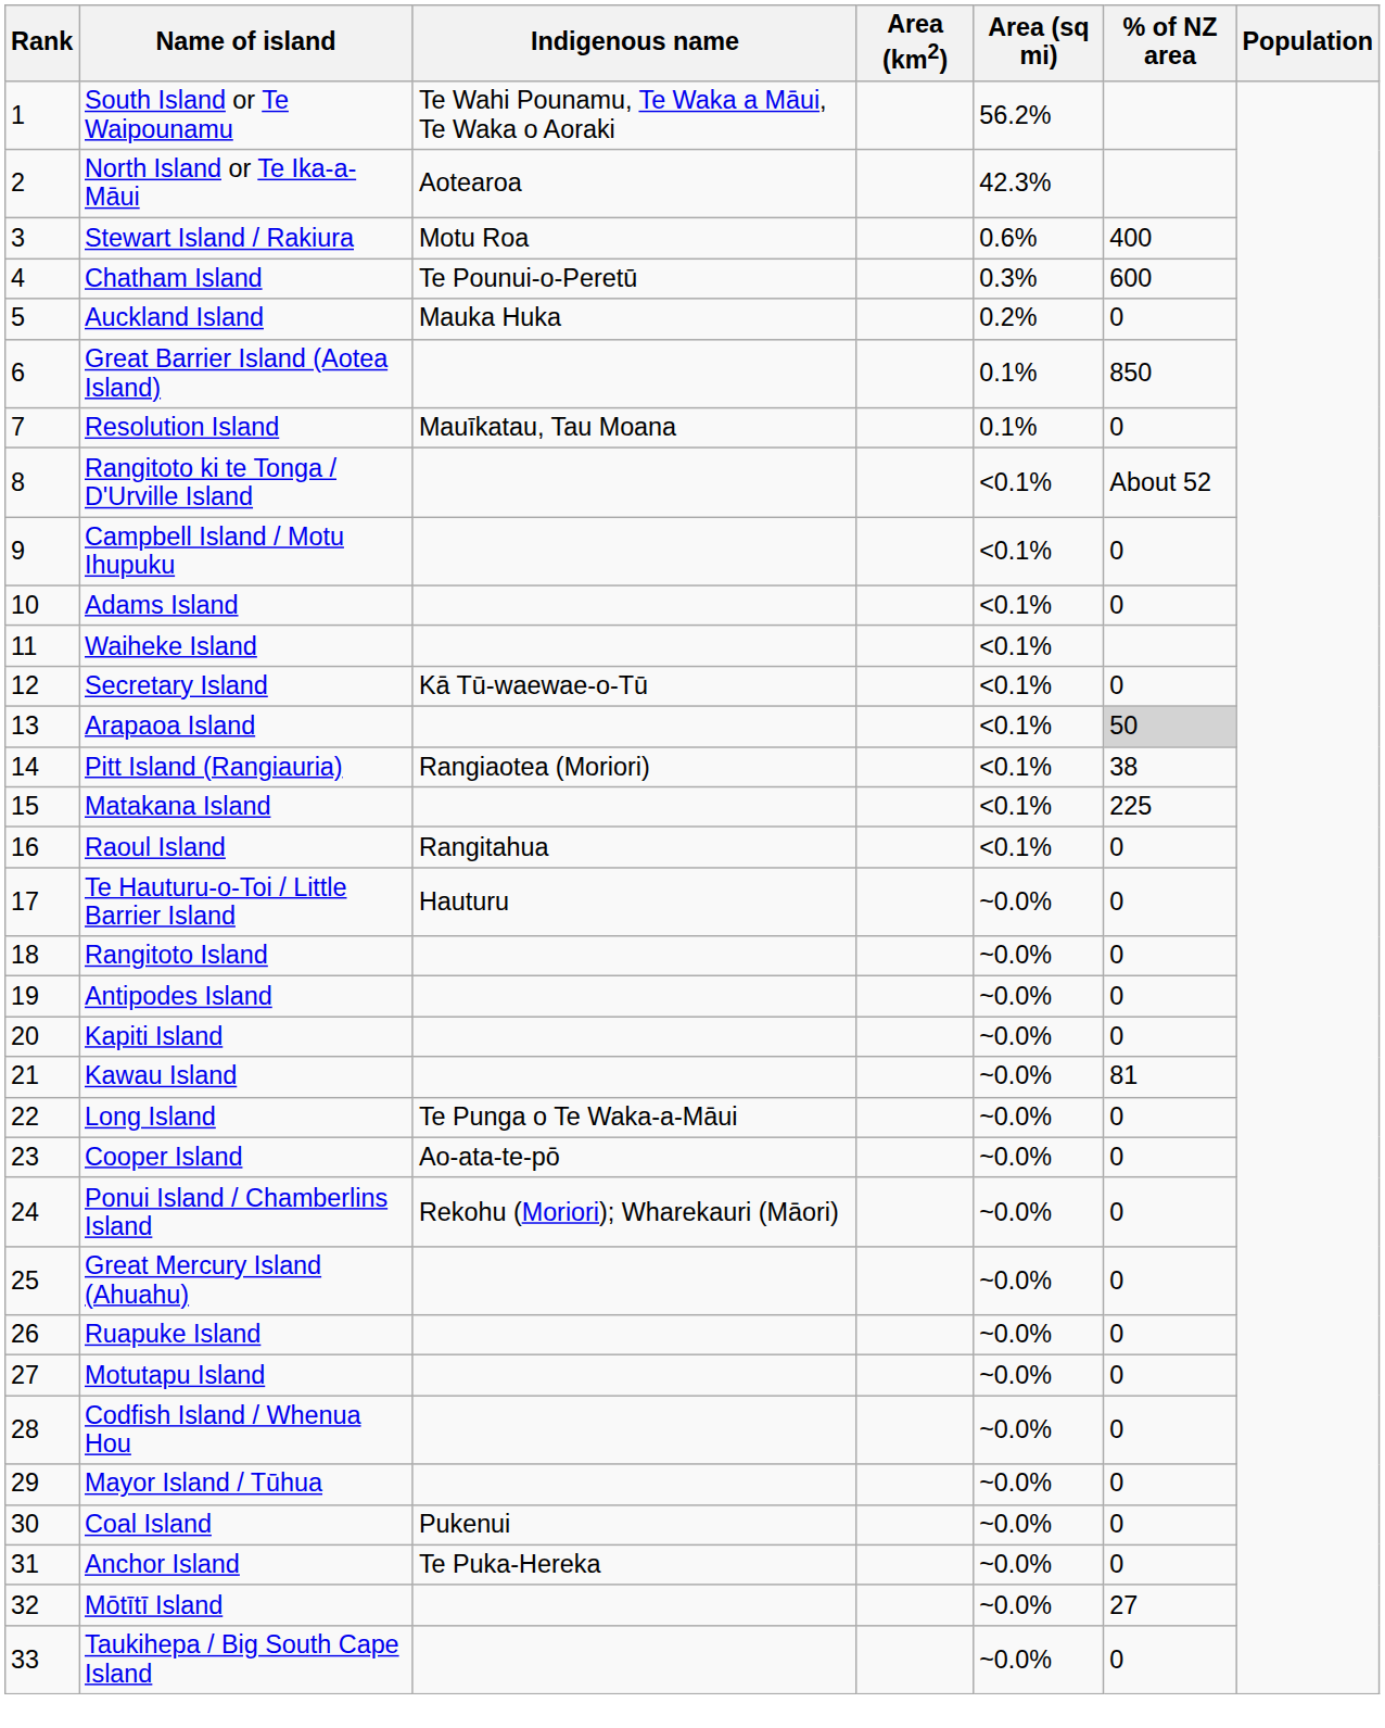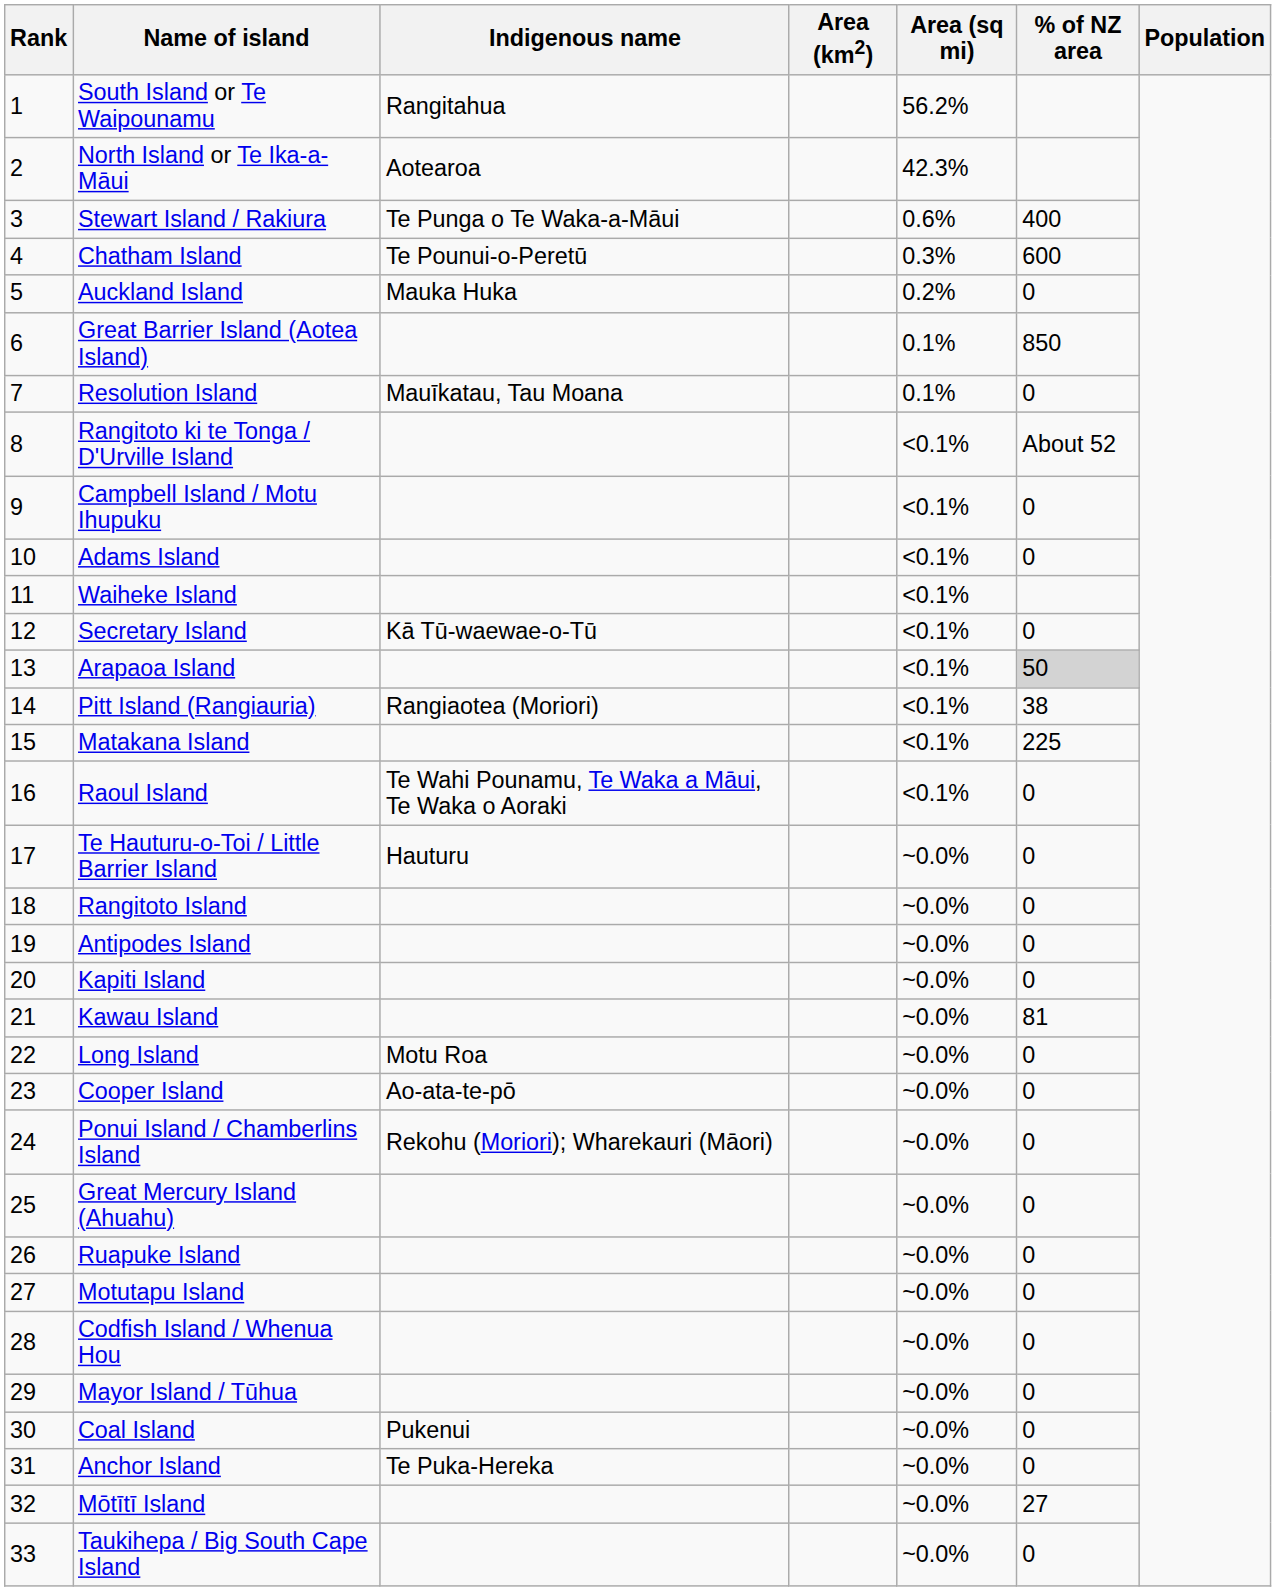 <table class="wikitable sortable" style="border-collapse:collapse; border:1px solid #aaa">
 <tr>
 <th>Rank</th>
 <th>Name of island </th>
 <th>Indigenous name </th>
 <th>Area (km<sup>2</sup>)</th>
 <th>Area (sq mi)</th>
 <th>% of NZ area</th>
 <th>Population</th>
 </tr>
 <tr>
 <td>1</td>
 <td><a href='#'>South Island</a> or <a href='#'>Te Waipounamu</a> </td>
-<td>Te Wahi Pounamu, <a href='#'>Te Waka a Māui</a>, Te Waka o Aoraki</td>
+<td>Rangitahua</td>
 <td></td>
 <td>56.2%</td>
 <td></td>
 </tr>
 <tr>
 <td>2</td>
 <td><a href='#'>North Island</a> or <a href='#'>Te Ika-a-Māui</a> </td>
 <td>Aotearoa</td>
 <td></td>
 <td>42.3%</td>
 <td></td>
 </tr>
 <tr>
 <td>3</td>
 <td><a href='#'>Stewart Island / Rakiura</a></td>
-<td>Motu Roa</td>
+<td>Te Punga o Te Waka-a-Māui</td>
 <td></td>
 <td>0.6%</td>
 <td>400</td>
 </tr>
 <tr>
 <td>4</td>
 <td><a href='#'>Chatham Island</a></td>
 <td>Te Pounui-o-Peretū</td>
 <td></td>
 <td>0.3%</td>
 <td>600</td>
 </tr>
 <tr>
 <td>5</td>
 <td><a href='#'>Auckland Island</a></td>
 <td>Mauka Huka</td>
 <td></td>
 <td>0.2%</td>
 <td>0</td>
 </tr>
 <tr>
 <td>6</td>
 <td><a href='#'>Great Barrier Island (Aotea Island)</a></td>
 <td></td>
 <td></td>
 <td>0.1%</td>
 <td>850</td>
 </tr>
 <tr>
 <td>7</td>
 <td><a href='#'>Resolution Island</a></td>
 <td>Mauīkatau, Tau Moana</td>
 <td></td>
 <td>0.1%</td>
 <td>0</td>
 </tr>
 <tr>
 <td>8</td>
 <td><a href='#'>Rangitoto ki te Tonga / D'Urville Island</a></td>
 <td></td>
 <td></td>
 <td><0.1%</td>
 <td data-sort-value="52">About 52</td>
 </tr>
 <tr>
 <td>9</td>
 <td><a href='#'>Campbell Island / Motu Ihupuku</a></td>
 <td></td>
 <td></td>
 <td><0.1%</td>
 <td>0</td>
 </tr>
 <tr>
 <td>10</td>
 <td><a href='#'>Adams Island</a></td>
 <td></td>
 <td></td>
 <td><0.1%</td>
 <td>0</td>
 </tr>
 <tr>
 <td>11</td>
 <td><a href='#'>Waiheke Island</a></td>
 <td></td>
 <td></td>
 <td><0.1%</td>
 <td></td>
 </tr>
 <tr>
 <td>12</td>
 <td><a href='#'>Secretary Island</a></td>
 <td>Kā Tū-waewae-o-Tū</td>
 <td></td>
 <td><0.1%</td>
 <td>0</td>
 </tr>
 <tr>
 <td>13</td>
 <td><a href='#'>Arapaoa Island</a></td>
 <td></td>
 <td></td>
 <td><0.1%</td>
 <td style="background: lightgrey;">50</td>
 </tr>
 <tr>
 <td>14</td>
 <td><a href='#'>Pitt Island (Rangiauria)</a></td>
 <td>Rangiaotea (Moriori)</td>
 <td></td>
 <td><0.1%</td>
 <td>38</td>
 </tr>
 <tr>
 <td>15</td>
 <td><a href='#'>Matakana Island</a></td>
 <td></td>
 <td></td>
 <td><0.1%</td>
 <td>225</td>
 </tr>
 <tr>
 <td>16</td>
 <td><a href='#'>Raoul Island</a></td>
-<td>Rangitahua</td>
+<td>Te Wahi Pounamu, <a href='#'>Te Waka a Māui</a>, Te Waka o Aoraki</td>
 <td></td>
 <td><0.1%</td>
 <td>0</td>
 </tr>
 <tr>
 <td>17</td>
 <td><a href='#'>Te Hauturu-o-Toi / Little Barrier Island</a></td>
 <td>Hauturu</td>
 <td></td>
 <td>~0.0%</td>
 <td>0</td>
 </tr>
 <tr>
 <td>18</td>
 <td><a href='#'>Rangitoto Island</a></td>
 <td></td>
 <td></td>
 <td>~0.0%</td>
 <td>0</td>
 </tr>
 <tr>
 <td>19</td>
 <td><a href='#'>Antipodes Island</a></td>
 <td></td>
 <td></td>
 <td>~0.0%</td>
 <td>0</td>
 </tr>
 <tr>
 <td>20</td>
 <td><a href='#'>Kapiti Island</a></td>
 <td></td>
 <td></td>
 <td>~0.0%</td>
 <td>0</td>
 </tr>
 <tr>
 <td>21</td>
 <td><a href='#'>Kawau Island</a></td>
 <td></td>
 <td></td>
 <td>~0.0%</td>
 <td>81</td>
 </tr>
 <tr>
 <td>22</td>
 <td><a href='#'>Long Island</a></td>
-<td>Te Punga o Te Waka-a-Māui</td>
+<td>Motu Roa</td>
 <td></td>
 <td>~0.0%</td>
 <td>0</td>
 </tr>
 <tr>
 <td>23</td>
 <td><a href='#'>Cooper Island</a></td>
 <td>Ao-ata-te-pō</td>
 <td></td>
 <td>~0.0%</td>
 <td>0</td>
 </tr>
 <tr>
 <td>24</td>
 <td><a href='#'> Ponui Island / Chamberlins Island</a></td>
 <td>Rekohu (<a href='#'>Moriori</a>); Wharekauri (Māori)</td>
 <td></td>
 <td>~0.0%</td>
 <td>0</td>
 </tr>
 <tr>
 <td>25</td>
 <td><a href='#'>Great Mercury Island (Ahuahu)</a></td>
 <td></td>
 <td></td>
 <td>~0.0%</td>
 <td>0</td>
 </tr>
 <tr>
 <td>26</td>
 <td><a href='#'>Ruapuke Island</a></td>
 <td></td>
 <td></td>
 <td>~0.0%</td>
 <td>0</td>
 </tr>
 <tr>
 <td>27</td>
 <td><a href='#'>Motutapu Island</a></td>
 <td></td>
 <td></td>
 <td>~0.0%</td>
 <td>0</td>
 </tr>
 <tr>
 <td>28</td>
 <td><a href='#'>Codfish Island / Whenua Hou</a></td>
 <td></td>
 <td></td>
 <td>~0.0%</td>
 <td>0</td>
 </tr>
 <tr>
 <td>29</td>
 <td><a href='#'>Mayor Island / Tūhua</a></td>
 <td></td>
 <td></td>
 <td>~0.0%</td>
 <td>0</td>
 </tr>
 <tr>
 <td>30</td>
 <td><a href='#'>Coal Island</a></td>
 <td>Pukenui</td>
 <td></td>
 <td>~0.0%</td>
 <td>0</td>
 </tr>
 <tr>
 <td>31</td>
 <td><a href='#'>Anchor Island</a></td>
 <td>Te Puka-Hereka</td>
 <td></td>
 <td>~0.0%</td>
 <td>0</td>
 </tr>
 <tr>
 <td>32</td>
 <td><a href='#'>Mōtītī Island</a></td>
 <td></td>
 <td></td>
 <td>~0.0%</td>
 <td>27</td>
 </tr>
 <tr>
 <td>33</td>
 <td><a href='#'>Taukihepa / Big South Cape Island</a></td>
 <td></td>
 <td></td>
 <td>~0.0%</td>
 <td>0</td>
 </tr>
 </table>
